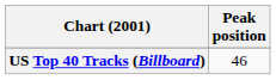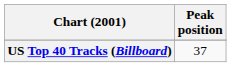 <table class="wikitable sortable plainrowheaders" style="text-align:center">
 <tr>
 <th>Chart (2001)</th>
 <th>Peak<br>position</th>
 </tr>
 <tr>
 </tr>
 <tr>
 </tr>
 <tr>
 </tr>
 <tr>
 </tr>
 <tr>
 <th scope="row">US <a href='#'>Top 40 Tracks</a> (<em><a href='#'>Billboard</a></em>)</th>
-<td>46</td>
+<td>37</td>
 </tr>
 </table>
